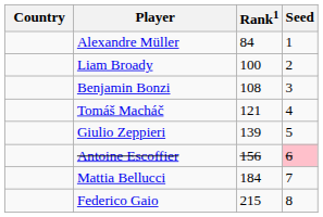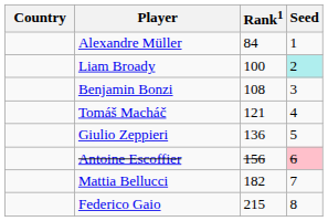 <table class="sortable wikitable">
 <tr>
 <th width="70">Country</th>
 <th width="175">Player</th>
 <th>Rank<sup>1</sup></th>
 <th>Seed</th>
 </tr>
 <tr>
 <td></td>
 <td><a href='#'>Alexandre Müller</a></td>
 <td>84</td>
 <td>1</td>
 </tr>
 <tr>
 <td></td>
 <td><a href='#'>Liam Broady</a></td>
 <td>100</td>
-<td>2</td>
+<td style="background: paleturquoise;">2</td>
 </tr>
 <tr>
 <td></td>
 <td><a href='#'>Benjamin Bonzi</a></td>
 <td>108</td>
 <td>3</td>
 </tr>
 <tr>
 <td></td>
 <td><a href='#'>Tomáš Macháč</a></td>
 <td>121</td>
 <td>4</td>
 </tr>
 <tr>
 <td></td>
 <td><a href='#'>Giulio Zeppieri</a></td>
-<td>139</td>
+<td>136</td>
 <td>5</td>
 </tr>
 <tr>
 <td><s></s></td>
 <td><s><a href='#'>Antoine Escoffier</a></s></td>
 <td><s>156</s></td>
 <td style="background: pink;"><s>6</s></td>
 </tr>
 <tr>
 <td></td>
 <td><a href='#'>Mattia Bellucci</a></td>
-<td>184</td>
+<td>182</td>
 <td>7</td>
 </tr>
 <tr>
 <td></td>
 <td><a href='#'>Federico Gaio</a></td>
 <td>215</td>
 <td>8</td>
 </tr>
 </table>
